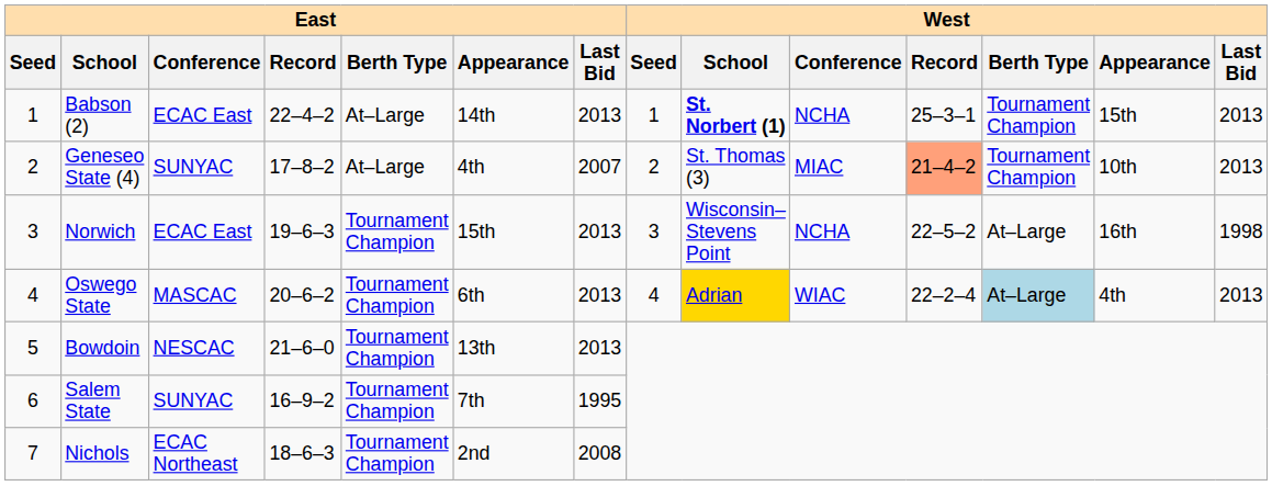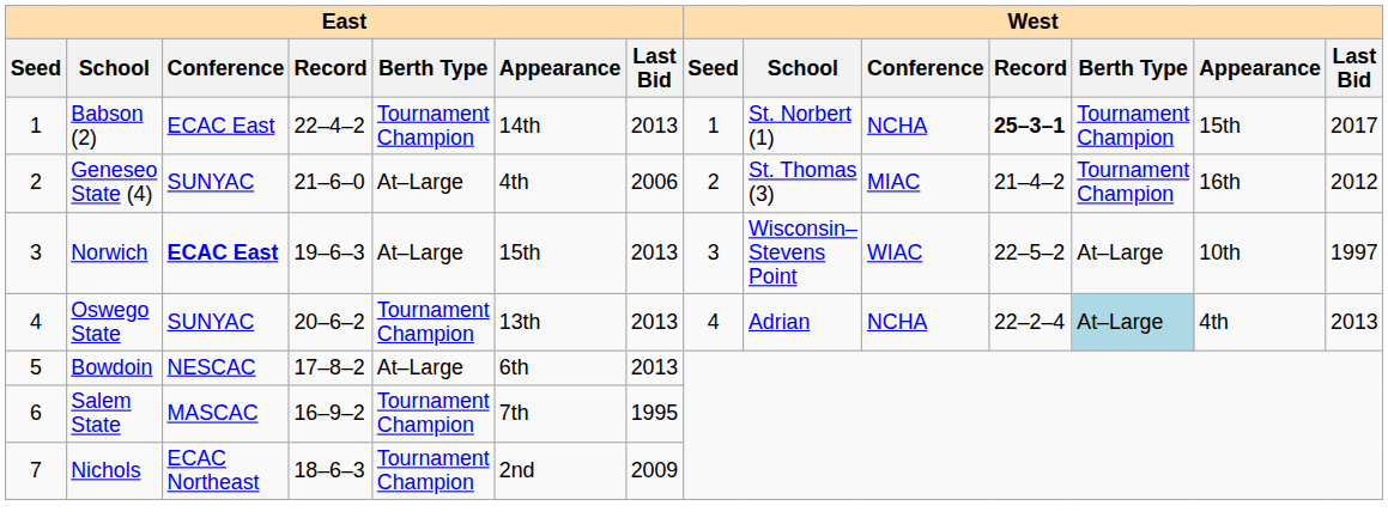 <table class="wikitable">
 <tr>
 <th colspan="7" style="background:#ffdead;">East</th>
 <th colspan="7" style="background:#ffdead;">West</th>
 </tr>
 <tr>
 <th>Seed</th>
 <th>School</th>
 <th>Conference</th>
 <th>Record</th>
 <th>Berth Type</th>
 <th>Appearance</th>
 <th>Last Bid</th>
 <th>Seed</th>
 <th>School</th>
 <th>Conference</th>
 <th>Record</th>
 <th>Berth Type</th>
 <th>Appearance</th>
 <th>Last Bid</th>
 </tr>
 <tr>
 <td align=center>1</td>
 <td><a href='#'>Babson</a> (2)</td>
 <td><a href='#'>ECAC East</a></td>
 <td>22–4–2</td>
-<td>At–Large</td>
+<td><a href='#'>Tournament Champion</a></td>
 <td>14th</td>
 <td>2013</td>
 <td align=center>1</td>
-<td><strong><a href='#'>St. Norbert</a> (1)</strong></td>
+<td><a href='#'>St. Norbert</a> (1)</td>
 <td><a href='#'>NCHA</a></td>
-<td>25–3–1</td>
+<td><strong>25–3–1</strong></td>
 <td><a href='#'>Tournament Champion</a></td>
 <td>15th</td>
-<td>2013</td>
+<td>2017</td>
 </tr>
 <tr>
 <td align=center>2</td>
 <td><a href='#'>Geneseo State</a> (4)</td>
 <td><a href='#'>SUNYAC</a></td>
-<td>17–8–2</td>
+<td>21–6–0</td>
 <td>At–Large</td>
 <td>4th</td>
-<td>2007</td>
+<td>2006</td>
 <td align=center>2</td>
 <td><a href='#'>St. Thomas</a> (3)</td>
 <td><a href='#'>MIAC</a></td>
-<td style="background: lightsalmon;">21–4–2</td>
+<td>21–4–2</td>
 <td><a href='#'>Tournament Champion</a></td>
-<td>10th</td>
-<td>2013</td>
+<td>16th</td>
+<td>2012</td>
 </tr>
 <tr>
 <td align=center>3</td>
 <td><a href='#'>Norwich</a></td>
-<td><a href='#'>ECAC East</a></td>
+<td><strong><a href='#'>ECAC East</a></strong></td>
 <td>19–6–3</td>
-<td><a href='#'>Tournament Champion</a></td>
+<td>At–Large</td>
 <td>15th</td>
 <td>2013</td>
 <td align=center>3</td>
 <td><a href='#'>Wisconsin–Stevens Point</a></td>
-<td><a href='#'>NCHA</a></td>
+<td><a href='#'>WIAC</a></td>
 <td>22–5–2</td>
 <td>At–Large</td>
-<td>16th</td>
-<td>1998</td>
+<td>10th</td>
+<td>1997</td>
 </tr>
 <tr>
 <td align=center>4</td>
 <td><a href='#'>Oswego State</a></td>
-<td><a href='#'>MASCAC</a></td>
+<td><a href='#'>SUNYAC</a></td>
 <td>20–6–2</td>
 <td><a href='#'>Tournament Champion</a></td>
-<td>6th</td>
+<td>13th</td>
 <td>2013</td>
 <td align=center>4</td>
-<td style="background: gold;"><a href='#'>Adrian</a></td>
-<td><a href='#'>WIAC</a></td>
+<td><a href='#'>Adrian</a></td>
+<td><a href='#'>NCHA</a></td>
 <td>22–2–4</td>
 <td style="background: lightblue;">At–Large</td>
 <td>4th</td>
 <td>2013</td>
 </tr>
 <tr>
 <td align=center>5</td>
 <td><a href='#'>Bowdoin</a></td>
 <td><a href='#'>NESCAC</a></td>
-<td>21–6–0</td>
-<td><a href='#'>Tournament Champion</a></td>
-<td>13th</td>
+<td>17–8–2</td>
+<td>At–Large</td>
+<td>6th</td>
 <td>2013</td>
 </tr>
 <tr>
 <td align=center>6</td>
 <td><a href='#'>Salem State</a></td>
-<td><a href='#'>SUNYAC</a></td>
+<td><a href='#'>MASCAC</a></td>
 <td>16–9–2</td>
 <td><a href='#'>Tournament Champion</a></td>
 <td>7th</td>
 <td>1995</td>
 </tr>
 <tr>
 <td align=center>7</td>
 <td><a href='#'>Nichols</a></td>
 <td><a href='#'>ECAC Northeast</a></td>
 <td>18–6–3</td>
 <td><a href='#'>Tournament Champion</a></td>
 <td>2nd</td>
-<td>2008</td>
+<td>2009</td>
 </tr>
 </table>
